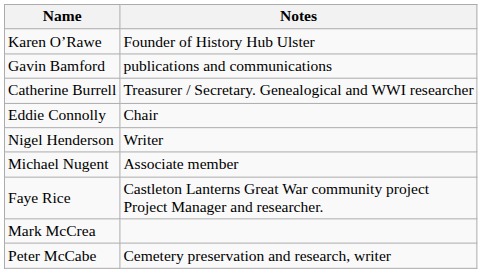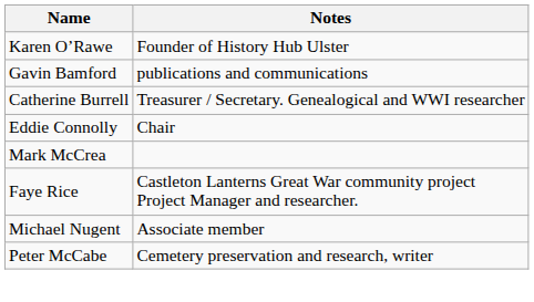 <table class="wikitable">
 <tr>
 <th>Name</th>
 <th>Notes</th>
 </tr>
 <tr>
 <td>Karen O’Rawe</td>
 <td>Founder of History Hub Ulster</td>
 </tr>
 <tr>
 <td>Gavin Bamford</td>
 <td>publications and communications</td>
 </tr>
 <tr>
 <td>Catherine Burrell</td>
 <td>Treasurer / Secretary. Genealogical and WWI researcher</td>
 </tr>
 <tr>
 <td>Eddie Connolly</td>
 <td>Chair</td>
 </tr>
 <tr>
-<td>Nigel Henderson</td>
-<td>Writer</td>
+<td>Mark McCrea</td>
+<td></td>
+</tr>
+<tr>
+<td>Faye Rice</td>
+<td>Castleton Lanterns Great War community project<br>Project Manager and researcher.</td>
 </tr>
 <tr>
 <td>Michael Nugent</td>
 <td>Associate member</td>
 </tr>
 <tr>
-<td>Faye Rice</td>
-<td>Castleton Lanterns Great War community project<br>Project Manager and researcher.</td>
-</tr>
-<tr>
-<td>Mark McCrea</td>
-<td></td>
-</tr>
-<tr>
 <td>Peter McCabe</td>
 <td>Cemetery preservation and research, writer</td>
 </tr>
 </table>
